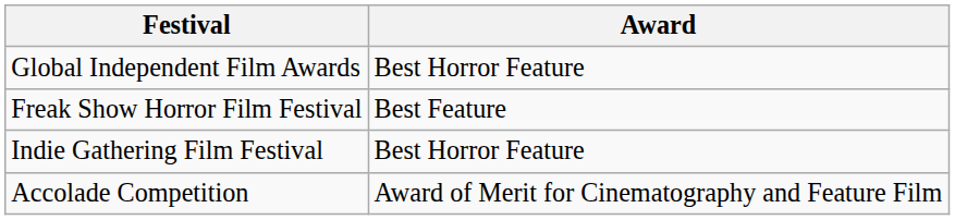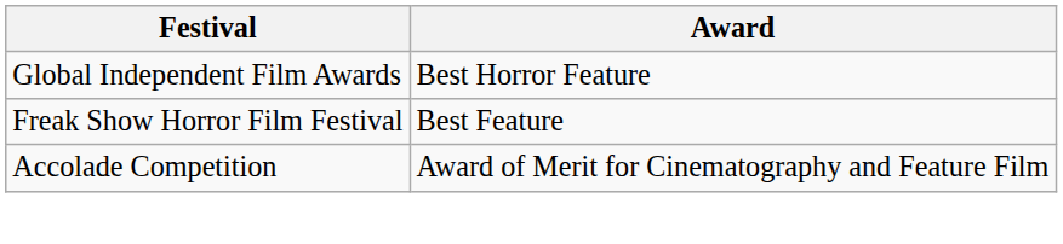 <table class="wikitable" border="1">
 <tr>
 <th>Festival</th>
 <th>Award</th>
 </tr>
 <tr>
 <td>Global Independent Film Awards</td>
 <td>Best Horror Feature</td>
 </tr>
 <tr>
 <td>Freak Show Horror Film Festival</td>
 <td>Best Feature</td>
 </tr>
 <tr>
-<td>Indie Gathering Film Festival</td>
-<td>Best Horror Feature</td>
-</tr>
-<tr>
 <td>Accolade Competition</td>
 <td>Award of Merit for Cinematography and Feature Film</td>
 </tr>
 </table>
